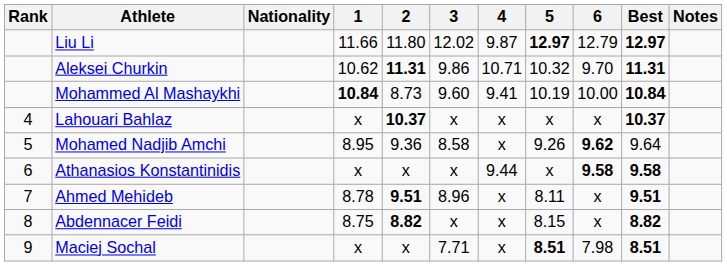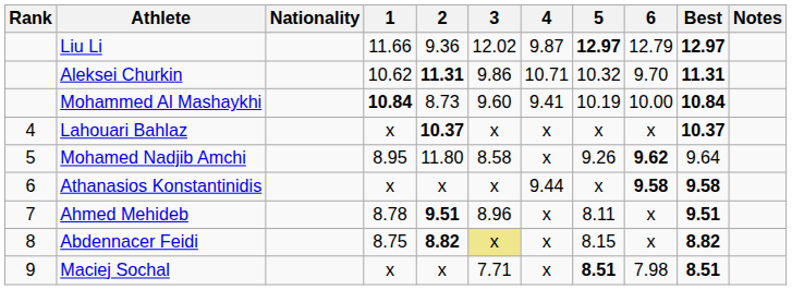 <table class="wikitable sortable" style="text-align:center">
 <tr>
 <th>Rank</th>
 <th>Athlete</th>
 <th>Nationality</th>
 <th>1</th>
 <th>2</th>
 <th>3</th>
 <th>4</th>
 <th>5</th>
 <th>6</th>
 <th>Best</th>
 <th>Notes</th>
 </tr>
 <tr>
 <td></td>
 <td style="text-align:left;"><a href='#'>Liu Li</a></td>
 <td style="text-align:left;"></td>
 <td>11.66</td>
-<td>11.80</td>
+<td>9.36</td>
 <td>12.02</td>
 <td>9.87</td>
 <td><strong>12.97</strong></td>
 <td>12.79</td>
 <td><strong>12.97</strong></td>
 <td><strong></strong></td>
 </tr>
 <tr>
 <td></td>
 <td style="text-align:left;"><a href='#'>Aleksei Churkin</a></td>
 <td style="text-align:left;"></td>
 <td>10.62</td>
 <td><strong>11.31</strong></td>
 <td>9.86</td>
 <td>10.71</td>
 <td>10.32</td>
 <td>9.70</td>
 <td><strong>11.31</strong></td>
 <td></td>
 </tr>
 <tr>
 <td></td>
 <td style="text-align:left;"><a href='#'>Mohammed Al Mashaykhi</a></td>
 <td style="text-align:left;"></td>
 <td><strong>10.84</strong></td>
 <td>8.73</td>
 <td>9.60</td>
 <td>9.41</td>
 <td>10.19</td>
 <td>10.00</td>
 <td><strong>10.84</strong></td>
 <td></td>
 </tr>
 <tr>
 <td>4</td>
 <td style="text-align:left;"><a href='#'>Lahouari Bahlaz</a></td>
 <td style="text-align:left;"></td>
 <td>x</td>
 <td><strong>10.37</strong></td>
 <td>x</td>
 <td>x</td>
 <td>x</td>
 <td>x</td>
 <td><strong>10.37</strong></td>
 <td></td>
 </tr>
 <tr>
 <td>5</td>
 <td style="text-align:left;"><a href='#'>Mohamed Nadjib Amchi</a></td>
 <td style="text-align:left;"></td>
 <td>8.95</td>
-<td>9.36</td>
+<td>11.80</td>
 <td>8.58</td>
 <td>x</td>
 <td>9.26</td>
 <td><strong>9.62</strong></td>
 <td>9.64</td>
 <td></td>
 </tr>
 <tr>
 <td>6</td>
 <td style="text-align:left;"><a href='#'>Athanasios Konstantinidis</a></td>
 <td style="text-align:left;"></td>
 <td>x</td>
 <td>x</td>
 <td>x</td>
 <td>9.44</td>
 <td>x</td>
 <td><strong>9.58</strong></td>
 <td><strong>9.58</strong></td>
 <td></td>
 </tr>
 <tr>
 <td>7</td>
 <td style="text-align:left;"><a href='#'>Ahmed Mehideb</a></td>
 <td style="text-align:left;"></td>
 <td>8.78</td>
 <td><strong>9.51</strong></td>
 <td>8.96</td>
 <td>x</td>
 <td>8.11</td>
 <td>x</td>
 <td><strong>9.51</strong></td>
 <td></td>
 </tr>
 <tr>
 <td>8</td>
 <td style="text-align:left;"><a href='#'>Abdennacer Feidi</a></td>
 <td style="text-align:left;"></td>
 <td>8.75</td>
 <td><strong>8.82</strong></td>
-<td>x</td>
+<td style="background: khaki;">x</td>
 <td>x</td>
 <td>8.15</td>
 <td>x</td>
 <td><strong>8.82</strong></td>
 <td></td>
 </tr>
 <tr>
 <td>9</td>
 <td style="text-align:left;"><a href='#'>Maciej Sochal</a></td>
 <td style="text-align:left;"></td>
 <td>x</td>
 <td>x</td>
 <td>7.71</td>
 <td>x</td>
 <td><strong>8.51</strong></td>
 <td>7.98</td>
 <td><strong>8.51</strong></td>
 <td></td>
 </tr>
 </table>
